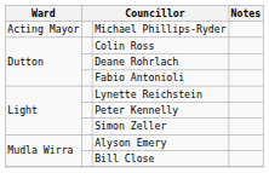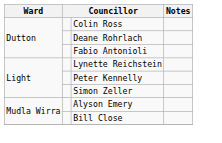 <table class="wikitable">
 <tr>
 <th>Ward</th>
 <th colspan="2">Councillor</th>
 <th>Notes</th>
-</tr>
-<tr>
-<td rowspan="1">Acting Mayor</td>
-<td> </td>
-<td>Michael Phillips-Ryder </td>
-<td></td>
 </tr>
 <tr>
 <td rowspan="3">Dutton</td>
 <td> </td>
 <td>Colin Ross</td>
 <td></td>
 </tr>
 <tr>
 <td> </td>
 <td>Deane Rohrlach</td>
 <td></td>
 </tr>
 <tr>
 <td> </td>
 <td>Fabio Antonioli</td>
 <td></td>
 </tr>
 <tr>
 <td rowspan="3">Light</td>
 <td> </td>
 <td>Lynette Reichstein</td>
 <td></td>
 </tr>
 <tr>
 <td> </td>
 <td>Peter Kennelly</td>
 <td></td>
 </tr>
 <tr>
 <td> </td>
 <td>Simon Zeller</td>
 <td></td>
 </tr>
 <tr>
 <td rowspan="2">Mudla Wirra</td>
 <td> </td>
 <td>Alyson Emery</td>
 <td></td>
 </tr>
 <tr>
 <td> </td>
 <td>Bill Close</td>
 <td></td>
 </tr>
 <tr>
 </tr>
 </table>
